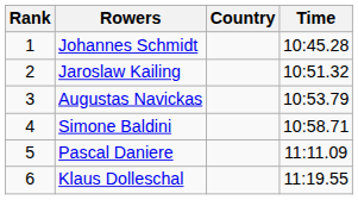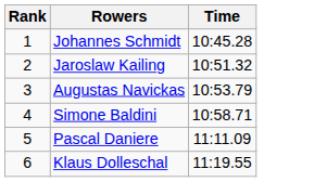 <table class="wikitable" style="text-align:center">
 <tr>
 <th>Rank</th>
 <th>Rowers</th>
-<th>Country</th>
 <th>Time</th>
 </tr>
 <tr>
 <td>1</td>
 <td align="left"><a href='#'>Johannes Schmidt</a></td>
-<td align="left"></td>
 <td>10:45.28</td>
 </tr>
 <tr>
 <td>2</td>
 <td align="left"><a href='#'>Jaroslaw Kailing</a></td>
-<td align="left"></td>
 <td>10:51.32</td>
 </tr>
 <tr>
 <td>3</td>
 <td align="left"><a href='#'>Augustas Navickas</a></td>
-<td align="left"></td>
 <td>10:53.79</td>
 </tr>
 <tr>
 <td>4</td>
 <td align="left"><a href='#'>Simone Baldini</a></td>
-<td align="left"></td>
 <td>10:58.71</td>
 </tr>
 <tr>
 <td>5</td>
 <td align="left"><a href='#'>Pascal Daniere</a></td>
-<td align="left"></td>
 <td>11:11.09</td>
 </tr>
 <tr>
 <td>6</td>
 <td align="left"><a href='#'>Klaus Dolleschal</a></td>
-<td align="left"></td>
 <td>11:19.55</td>
 </tr>
 </table>
